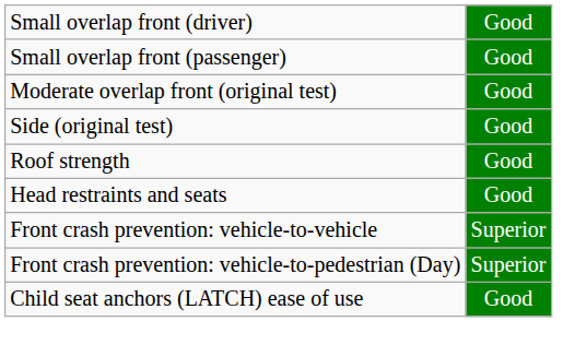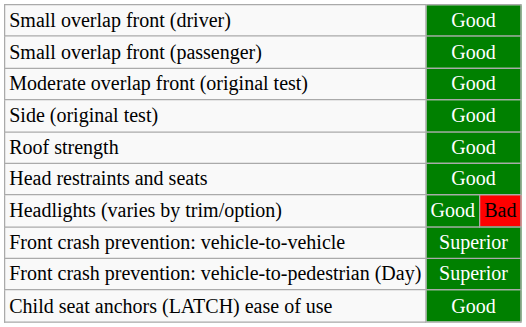 <table class="wikitable">
 <tr>
 <td>Small overlap front (driver)</td>
 <td colspan="2" style="text-align:center;color:white;background:green">Good</td>
 </tr>
 <tr>
 <td>Small overlap front (passenger)</td>
 <td colspan="2" style="text-align:center;color:white;background:green">Good</td>
 </tr>
 <tr>
 <td>Moderate overlap front (original test)</td>
 <td colspan="2" style="text-align:center;color:white;background:green">Good</td>
 </tr>
 <tr>
 <td>Side (original test)</td>
 <td colspan="2" style="text-align:center;color:white;background:green">Good</td>
 </tr>
 <tr>
 <td>Roof strength</td>
 <td colspan="2" style="text-align:center;color:white;background:green">Good</td>
 </tr>
 <tr>
 <td>Head restraints and seats</td>
 <td colspan="2" style="text-align:center;color:white;background:green">Good</td>
 </tr>
 <tr>
+<td>Headlights (varies by trim/option)</td>
+<td colspan="1" style="text-align:center;color:white;background:green">Good</td>
+<td style="color:black;background:red">Bad</td>
+</tr>
+<tr>
 <td>Front crash prevention: vehicle-to-vehicle</td>
 <td colspan="2" style="text-align:center;color:white;background:green">Superior</td>
 </tr>
 <tr>
 <td>Front crash prevention: vehicle-to-pedestrian (Day)</td>
 <td colspan="2" style="text-align:center;color:white;background:green">Superior</td>
 </tr>
 <tr>
 <td>Child seat anchors (LATCH) ease of use</td>
 <td colspan="2" style="text-align:center;color:white;background:green">Good</td>
 </tr>
 </table>
